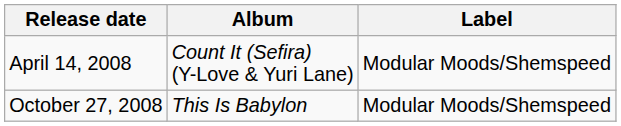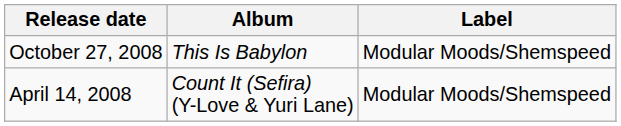 <table class="wikitable">
 <tr>
 <th>Release date</th>
 <th>Album</th>
 <th>Label</th>
 </tr>
 <tr>
+<td>October 27, 2008</td>
+<td><em>This Is Babylon</em></td>
+<td>Modular Moods/Shemspeed</td>
+</tr>
+<tr>
 <td>April 14, 2008</td>
 <td><em>Count It (Sefira)</em> <br> (Y-Love & Yuri Lane)</td>
 <td>Modular Moods/Shemspeed</td>
 </tr>
-<tr>
-<td>October 27, 2008</td>
-<td><em>This Is Babylon</em></td>
-<td>Modular Moods/Shemspeed</td>
-</tr>
 </table>
